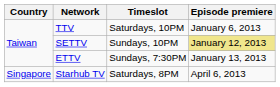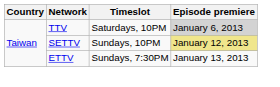 <table class="wikitable">
 <tr>
 <th>Country</th>
 <th>Network</th>
 <th>Timeslot</th>
 <th>Episode premiere</th>
 </tr>
 <tr>
 <td rowspan="3"><a href='#'>Taiwan</a></td>
 <td><a href='#'>TTV</a></td>
 <td>Saturdays, 10PM</td>
-<td>January 6, 2013</td>
+<td style="background: lightgrey;">January 6, 2013</td>
 </tr>
 <tr>
 <td><a href='#'>SETTV</a></td>
 <td>Sundays, 10PM</td>
 <td style="background: khaki;">January 12, 2013</td>
 </tr>
 <tr>
 <td><a href='#'>ETTV</a></td>
 <td>Sundays, 7:30PM</td>
 <td>January 13, 2013</td>
 </tr>
-<tr>
-<td><a href='#'>Singapore</a></td>
-<td><a href='#'>Starhub TV</a></td>
-<td>Saturdays, 8PM</td>
-<td>April 6, 2013</td>
-</tr>
 </table>
